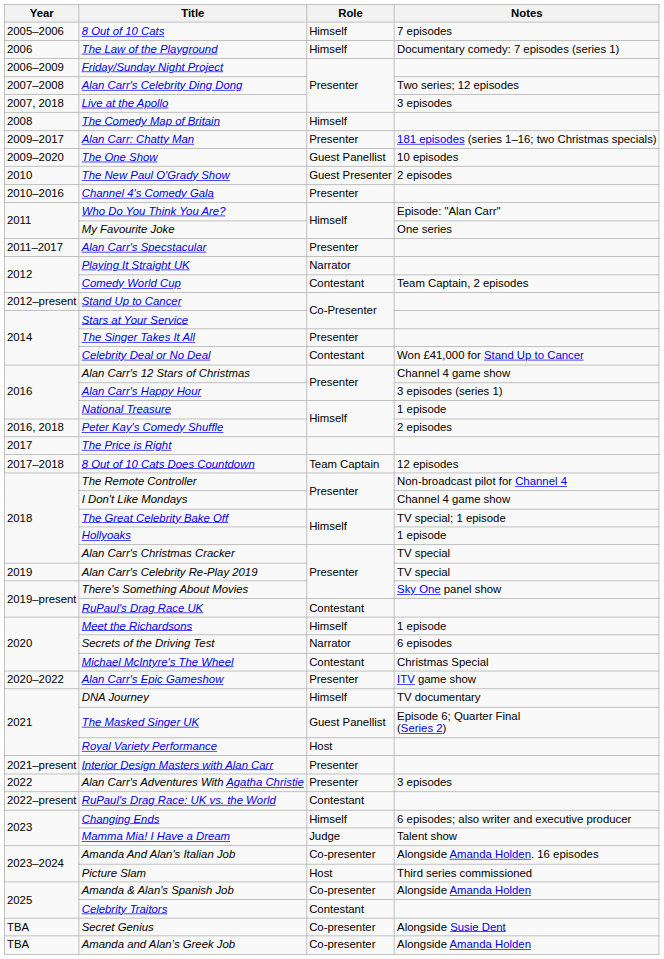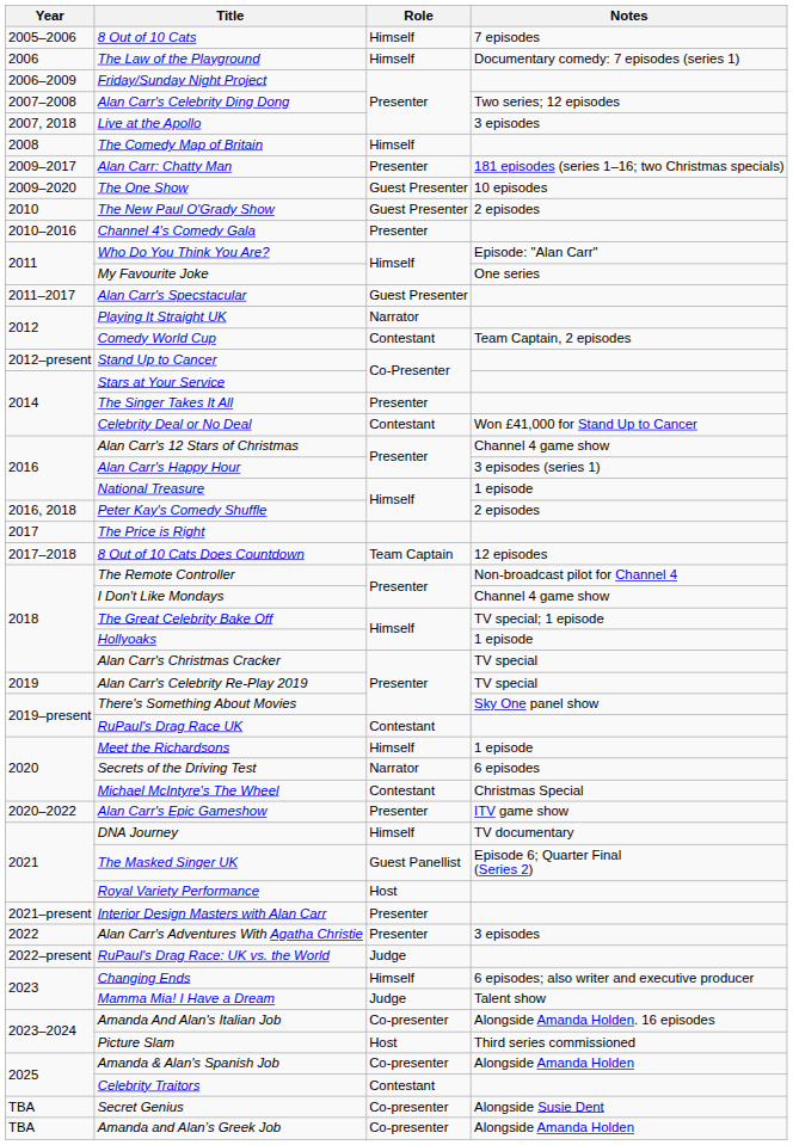 <table class="wikitable sortable">
 <tr>
 <th>Year</th>
 <th>Title</th>
 <th>Role</th>
 <th>Notes</th>
 </tr>
 <tr>
 <td>2005–2006</td>
 <td><em><a href='#'>8 Out of 10 Cats</a></em></td>
 <td>Himself</td>
 <td>7 episodes</td>
 </tr>
 <tr>
 <td>2006</td>
 <td><em><a href='#'>The Law of the Playground</a></em></td>
 <td>Himself</td>
 <td>Documentary comedy: 7 episodes (series 1)</td>
 </tr>
 <tr>
 <td>2006–2009</td>
 <td><em><a href='#'>Friday/Sunday Night Project</a></em></td>
 <td rowspan="3">Presenter</td>
 <td></td>
 </tr>
 <tr>
 <td>2007–2008</td>
 <td><em><a href='#'>Alan Carr's Celebrity Ding Dong</a></em></td>
 <td>Two series; 12 episodes</td>
 </tr>
 <tr>
 <td>2007, 2018</td>
 <td><a href='#'><em>Live at the Apollo</em></a></td>
 <td>3 episodes</td>
 </tr>
 <tr>
 <td>2008</td>
 <td><em><a href='#'>The Comedy Map of Britain</a></em></td>
 <td>Himself</td>
 <td></td>
 </tr>
 <tr>
 <td>2009–2017</td>
 <td><em><a href='#'>Alan Carr: Chatty Man</a></em></td>
 <td>Presenter</td>
 <td><a href='#'>181 episodes</a> (series 1–16; two Christmas specials)</td>
 </tr>
 <tr>
 <td>2009–2020</td>
 <td><em><a href='#'>The One Show</a></em></td>
-<td>Guest Panellist</td>
+<td>Guest Presenter</td>
 <td>10 episodes</td>
 </tr>
 <tr>
 <td>2010</td>
 <td><em><a href='#'>The New Paul O'Grady Show</a></em></td>
 <td>Guest Presenter</td>
 <td>2 episodes</td>
 </tr>
 <tr>
 <td>2010–2016</td>
 <td><em><a href='#'>Channel 4's Comedy Gala</a></em></td>
 <td>Presenter</td>
 <td></td>
 </tr>
 <tr>
 <td rowspan="2">2011</td>
 <td><em><a href='#'>Who Do You Think You Are?</a></em></td>
 <td rowspan="2">Himself</td>
 <td>Episode: "Alan Carr"</td>
 </tr>
 <tr>
 <td><em>My Favourite Joke</em></td>
 <td>One series</td>
 </tr>
 <tr>
 <td>2011–2017</td>
 <td><em><a href='#'>Alan Carr's Specstacular</a></em></td>
-<td>Presenter</td>
+<td>Guest Presenter</td>
 <td></td>
 </tr>
 <tr>
 <td rowspan="2">2012</td>
 <td><em><a href='#'>Playing It Straight UK</a></em></td>
 <td>Narrator</td>
 <td></td>
 </tr>
 <tr>
 <td><em><a href='#'>Comedy World Cup</a></em></td>
 <td>Contestant</td>
 <td>Team Captain, 2 episodes</td>
 </tr>
 <tr>
 <td>2012–present</td>
 <td><em><a href='#'>Stand Up to Cancer</a></em></td>
 <td rowspan="2">Co-Presenter</td>
 <td></td>
 </tr>
 <tr>
 <td rowspan="3">2014</td>
 <td><em><a href='#'>Stars at Your Service</a></em></td>
 <td></td>
 </tr>
 <tr>
 <td><em><a href='#'>The Singer Takes It All</a></em></td>
 <td>Presenter</td>
 <td></td>
 </tr>
 <tr>
 <td><em><a href='#'>Celebrity Deal or No Deal</a></em></td>
 <td>Contestant</td>
 <td>Won £41,000 for <a href='#'>Stand Up to Cancer</a></td>
 </tr>
 <tr>
 <td rowspan="3">2016</td>
 <td><em>Alan Carr's 12 Stars of Christmas</em></td>
 <td rowspan="2">Presenter</td>
 <td>Channel 4 game show</td>
 </tr>
 <tr>
 <td><em><a href='#'>Alan Carr's Happy Hour</a></em></td>
 <td>3 episodes (series 1)</td>
 </tr>
 <tr>
 <td><a href='#'><em>National Treasure</em></a></td>
 <td rowspan="2">Himself</td>
 <td>1 episode</td>
 </tr>
 <tr>
 <td>2016, 2018</td>
 <td><em><a href='#'>Peter Kay's Comedy Shuffle</a></em></td>
 <td>2 episodes</td>
 </tr>
 <tr>
 <td>2017</td>
 <td><em><a href='#'>The Price is Right</a></em></td>
 <td></td>
 <td></td>
 </tr>
 <tr>
 <td>2017–2018</td>
 <td><em><a href='#'>8 Out of 10 Cats Does Countdown</a></em></td>
 <td>Team Captain</td>
 <td>12 episodes</td>
 </tr>
 <tr>
 <td rowspan="5">2018</td>
 <td><em>The Remote Controller</em></td>
 <td rowspan="2">Presenter</td>
 <td>Non-broadcast pilot for <a href='#'>Channel 4</a></td>
 </tr>
 <tr>
 <td><em>I Don't Like Mondays</em></td>
 <td>Channel 4 game show</td>
 </tr>
 <tr>
 <td><a href='#'><em>The Great Celebrity Bake Off</em></a></td>
 <td rowspan="2">Himself</td>
 <td>TV special; 1 episode</td>
 </tr>
 <tr>
 <td><em><a href='#'>Hollyoaks</a></em></td>
 <td>1 episode</td>
 </tr>
 <tr>
 <td><em>Alan Carr's Christmas Cracker</em></td>
 <td rowspan="3">Presenter</td>
 <td>TV special</td>
 </tr>
 <tr>
 <td>2019</td>
 <td><em>Alan Carr's Celebrity Re-Play 2019</em></td>
 <td>TV special</td>
 </tr>
 <tr>
 <td rowspan=2>2019–present</td>
 <td><em>There's Something About Movies</em></td>
 <td><a href='#'>Sky One</a> panel show</td>
 </tr>
 <tr>
 <td><em><a href='#'>RuPaul's Drag Race UK</a></em></td>
 <td>Contestant</td>
 <td></td>
 </tr>
 <tr>
 <td rowspan="3">2020</td>
 <td><em><a href='#'>Meet the Richardsons</a></em></td>
 <td>Himself</td>
 <td>1 episode</td>
 </tr>
 <tr>
 <td><em>Secrets of the Driving Test</em></td>
 <td>Narrator</td>
 <td>6 episodes</td>
 </tr>
 <tr>
 <td><em><a href='#'>Michael McIntyre's The Wheel</a></em></td>
 <td>Contestant</td>
 <td>Christmas Special</td>
 </tr>
 <tr>
 <td>2020–2022</td>
 <td><em><a href='#'>Alan Carr's Epic Gameshow</a></em></td>
 <td>Presenter</td>
 <td><a href='#'>ITV</a> game show</td>
 </tr>
 <tr>
 <td rowspan="3">2021</td>
 <td><em>DNA Journey</em></td>
 <td>Himself</td>
 <td>TV documentary</td>
 </tr>
 <tr>
 <td><em><a href='#'>The Masked Singer UK</a></em></td>
 <td>Guest Panellist</td>
 <td>Episode 6; Quarter Final<br>(<a href='#'>Series 2</a>)</td>
 </tr>
 <tr>
 <td><em><a href='#'>Royal Variety Performance</a></em></td>
 <td>Host</td>
 <td></td>
 </tr>
 <tr>
 <td>2021–present</td>
 <td><em><a href='#'>Interior Design Masters with Alan Carr</a></em></td>
 <td>Presenter</td>
 <td></td>
 </tr>
 <tr>
 <td>2022</td>
 <td><em>Alan Carr's Adventures With <a href='#'>Agatha Christie</a></em></td>
 <td>Presenter</td>
 <td>3 episodes</td>
 </tr>
 <tr>
 <td>2022–present</td>
 <td><em><a href='#'>RuPaul's Drag Race: UK vs. the World</a></em></td>
-<td>Contestant</td>
+<td>Judge</td>
 <td></td>
 </tr>
 <tr>
 <td rowspan="2">2023</td>
 <td><em><a href='#'>Changing Ends</a></em></td>
 <td>Himself</td>
 <td>6 episodes; also writer and executive producer</td>
 </tr>
 <tr>
 <td><em><a href='#'>Mamma Mia! I Have a Dream</a></em></td>
 <td>Judge</td>
 <td>Talent show</td>
 </tr>
 <tr>
 <td rowspan="2">2023–2024</td>
 <td><em>Amanda And Alan's Italian Job</em></td>
 <td>Co-presenter</td>
 <td>Alongside <a href='#'>Amanda Holden</a>. 16 episodes</td>
 </tr>
 <tr>
 <td><em>Picture Slam</em></td>
 <td>Host</td>
 <td>Third series commissioned</td>
 </tr>
 <tr>
 <td rowspan="2">2025</td>
 <td><em>Amanda & Alan's Spanish Job</em></td>
 <td>Co-presenter</td>
 <td>Alongside <a href='#'>Amanda Holden</a></td>
 </tr>
 <tr>
 <td><em><a href='#'>Celebrity Traitors</a></em></td>
 <td>Contestant</td>
 <td></td>
 </tr>
 <tr>
 <td>TBA</td>
 <td><em>Secret Genius</em></td>
 <td>Co-presenter</td>
 <td>Alongside <a href='#'>Susie Dent</a></td>
 </tr>
 <tr>
 <td>TBA</td>
 <td><em>Amanda and Alan’s Greek Job</em></td>
 <td>Co-presenter</td>
 <td>Alongside <a href='#'>Amanda Holden</a></td>
 </tr>
 </table>
